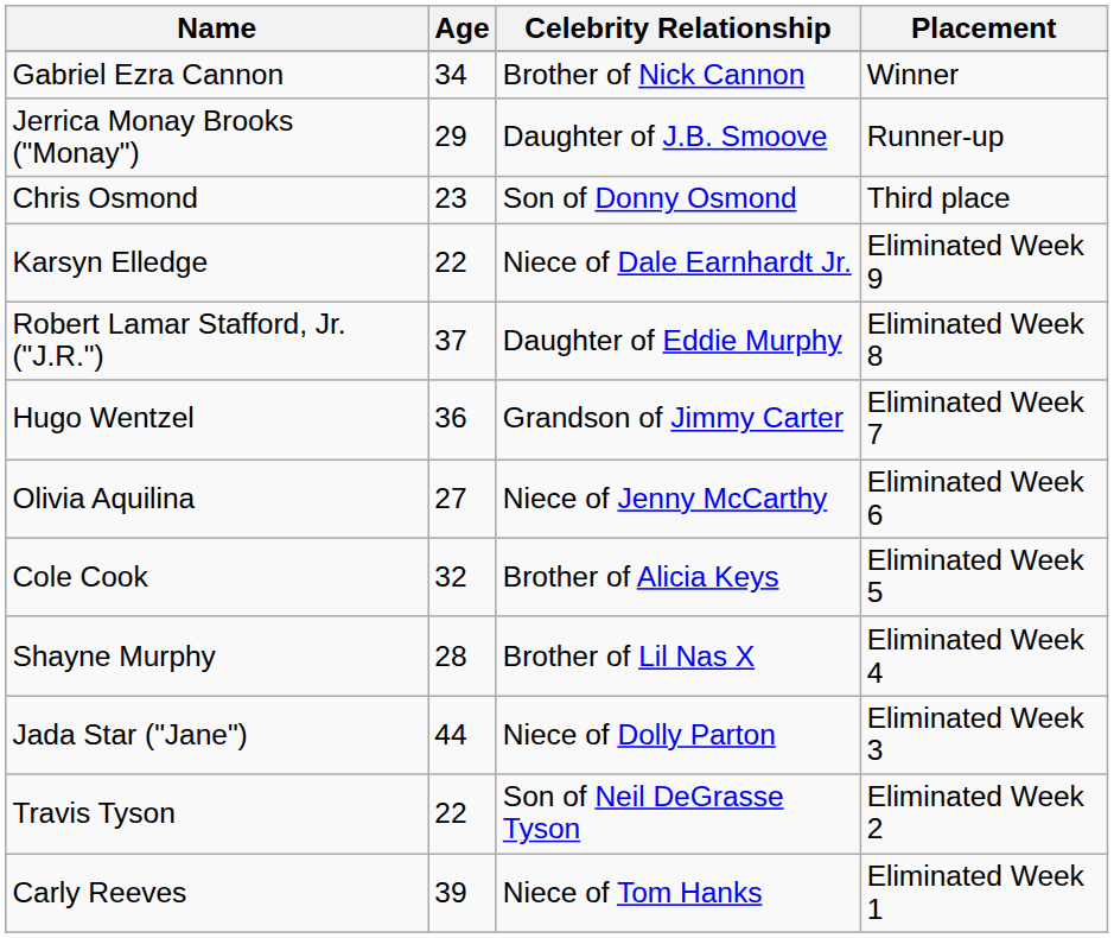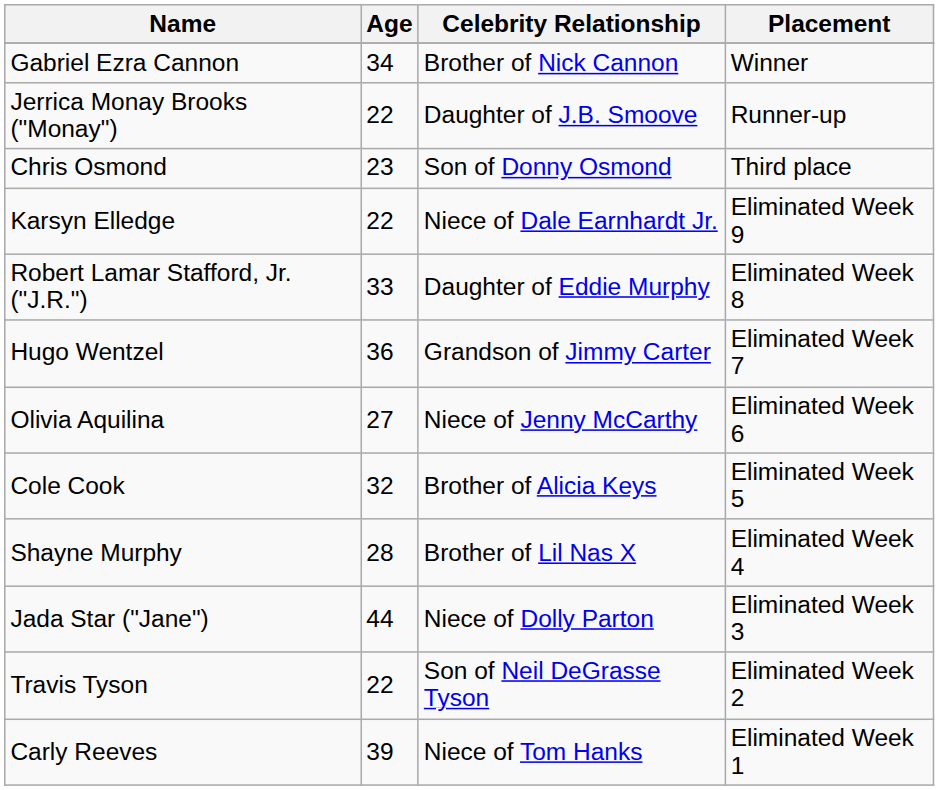 <table class="wikitable sortable plainrowheaders">
 <tr>
 <th scope="col">Name</th>
 <th scope="col">Age</th>
 <th scope="col">Celebrity Relationship</th>
 <th scope="col">Placement</th>
 </tr>
 <tr>
 </tr>
 <tr>
 <td>Gabriel Ezra Cannon</td>
 <td>34</td>
 <td>Brother of <a href='#'>Nick Cannon</a></td>
 <td>Winner</td>
 </tr>
 <tr>
 <td>Jerrica Monay Brooks ("Monay")</td>
-<td>29</td>
+<td>22</td>
 <td>Daughter of <a href='#'>J.B. Smoove</a></td>
 <td>Runner-up</td>
 </tr>
 <tr>
 <td>Chris Osmond</td>
 <td>23</td>
 <td>Son of <a href='#'>Donny Osmond</a></td>
 <td>Third place</td>
 </tr>
 <tr>
 <td>Karsyn Elledge</td>
 <td>22</td>
 <td>Niece of <a href='#'>Dale Earnhardt Jr.</a></td>
 <td>Eliminated Week 9</td>
 </tr>
 <tr>
 <td>Robert Lamar Stafford, Jr. ("J.R.")</td>
-<td>37</td>
+<td>33</td>
 <td>Daughter of <a href='#'>Eddie Murphy</a></td>
 <td>Eliminated Week 8</td>
 </tr>
 <tr>
 <td>Hugo Wentzel</td>
 <td>36</td>
 <td>Grandson of <a href='#'>Jimmy Carter</a></td>
 <td>Eliminated Week 7</td>
 </tr>
 <tr>
 <td>Olivia Aquilina</td>
 <td>27</td>
 <td>Niece of <a href='#'>Jenny McCarthy</a></td>
 <td>Eliminated Week 6</td>
 </tr>
 <tr>
 <td>Cole Cook</td>
 <td>32</td>
 <td>Brother of <a href='#'>Alicia Keys</a></td>
 <td>Eliminated Week 5</td>
 </tr>
 <tr>
 <td>Shayne Murphy</td>
 <td>28</td>
 <td>Brother of <a href='#'>Lil Nas X</a></td>
 <td>Eliminated Week 4</td>
 </tr>
 <tr>
 <td>Jada Star ("Jane")</td>
 <td>44</td>
 <td>Niece of <a href='#'>Dolly Parton</a></td>
 <td>Eliminated Week 3</td>
 </tr>
 <tr>
 <td>Travis Tyson</td>
 <td>22</td>
 <td>Son of <a href='#'>Neil DeGrasse Tyson</a></td>
 <td>Eliminated Week 2</td>
 </tr>
 <tr>
 <td>Carly Reeves</td>
 <td>39</td>
 <td>Niece of <a href='#'>Tom Hanks</a></td>
 <td>Eliminated Week 1</td>
 </tr>
 </table>
